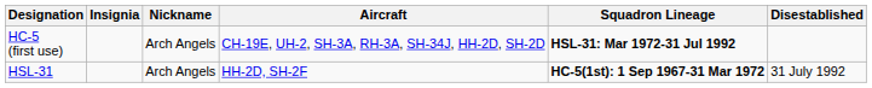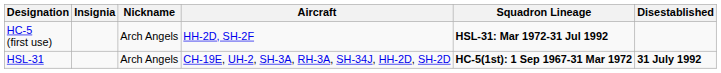 <table class="wikitable">
 <tr>
 <th>Designation</th>
 <th>Insignia</th>
 <th>Nickname</th>
 <th>Aircraft</th>
 <th>Squadron Lineage</th>
 <th>Disestablished</th>
 </tr>
 <tr>
 <td><a href='#'>HC-5</a><br>(first use)</td>
 <td></td>
 <td>Arch Angels</td>
-<td><a href='#'>CH-19E</a>, <a href='#'>UH-2</a>, <a href='#'>SH-3A</a>, <a href='#'>RH-3A</a>, <a href='#'>SH-34J</a>, <a href='#'>HH-2D</a>, <a href='#'>SH-2D</a></td>
+<td><a href='#'>HH-2D, SH-2F</a></td>
 <td style="white-space: nowrap;"><strong>HSL-31: Mar 1972-31 Jul 1992</strong></td>
 </tr>
 <tr>
 <td><a href='#'>HSL-31</a></td>
 <td></td>
 <td>Arch Angels</td>
-<td><a href='#'>HH-2D, SH-2F</a></td>
+<td><a href='#'>CH-19E</a>, <a href='#'>UH-2</a>, <a href='#'>SH-3A</a>, <a href='#'>RH-3A</a>, <a href='#'>SH-34J</a>, <a href='#'>HH-2D</a>, <a href='#'>SH-2D</a></td>
 <td style="white-space: nowrap;"><strong>HC-5(1st): 1 Sep 1967-31 Mar 1972</strong></td>
-<td>31 July 1992</td>
+<td><strong>31 July 1992</strong></td>
 </tr>
 </table>
